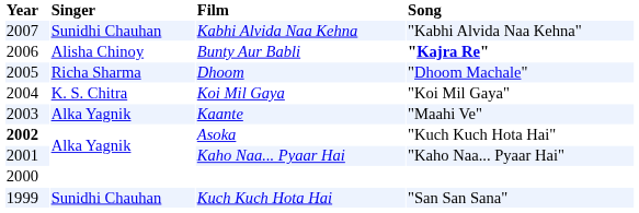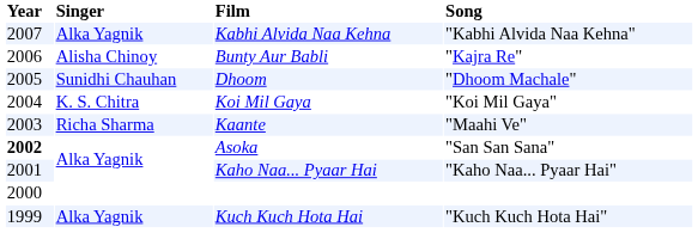 <table width="50%" border="0" cellpadding="1" cellspacing="1">
 <tr>
 <td><strong>Year</strong></td>
 <td><strong>Singer</strong></td>
 <td><strong>Film</strong></td>
 <td><strong>Song</strong></td>
 </tr>
 <tr bgcolor="#edf3fe">
 <td>2007</td>
-<td><a href='#'>Sunidhi Chauhan</a></td>
+<td><a href='#'>Alka Yagnik</a></td>
 <td><em><a href='#'>Kabhi Alvida Naa Kehna</a></em></td>
 <td>"Kabhi Alvida Naa Kehna"</td>
 </tr>
 <tr>
 <td>2006</td>
 <td><a href='#'>Alisha Chinoy</a></td>
 <td><em><a href='#'>Bunty Aur Babli</a></em></td>
-<td><strong>"<a href='#'>Kajra Re</a>"</strong></td>
+<td>"<a href='#'>Kajra Re</a>"</td>
 </tr>
 <tr bgcolor="#edf3fe">
 <td>2005</td>
-<td><a href='#'>Richa Sharma</a></td>
+<td><a href='#'>Sunidhi Chauhan</a></td>
 <td><em><a href='#'>Dhoom</a></em></td>
 <td>"<a href='#'>Dhoom Machale</a>"</td>
 </tr>
 <tr>
 <td>2004</td>
 <td><a href='#'>K. S. Chitra</a></td>
 <td><em><a href='#'>Koi Mil Gaya</a></em></td>
 <td>"Koi Mil Gaya"</td>
 </tr>
 <tr bgcolor="#edf3fe">
 <td>2003</td>
-<td><a href='#'>Alka Yagnik</a></td>
+<td><a href='#'>Richa Sharma</a></td>
 <td><em><a href='#'>Kaante</a></em></td>
 <td>"Maahi Ve"</td>
 </tr>
 <tr>
 <td><strong>2002</strong></td>
 <td rowspan="2"><a href='#'>Alka Yagnik</a></td>
 <td><em><a href='#'>Asoka</a></em></td>
-<td>"Kuch Kuch Hota Hai"</td>
+<td>"San San Sana"</td>
 </tr>
 <tr bgcolor="#edf3fe">
 <td>2001</td>
 <td><em><a href='#'>Kaho Naa... Pyaar Hai</a></em></td>
 <td>"Kaho Naa... Pyaar Hai"</td>
 </tr>
 <tr>
 <td>2000</td>
 <td></td>
 <td></td>
 <td></td>
 </tr>
 <tr bgcolor="#edf3fe">
 <td>1999</td>
-<td><a href='#'>Sunidhi Chauhan</a></td>
+<td><a href='#'>Alka Yagnik</a></td>
 <td><em><a href='#'>Kuch Kuch Hota Hai</a></em></td>
-<td>"San San Sana"</td>
+<td>"Kuch Kuch Hota Hai"</td>
 </tr>
 </table>
